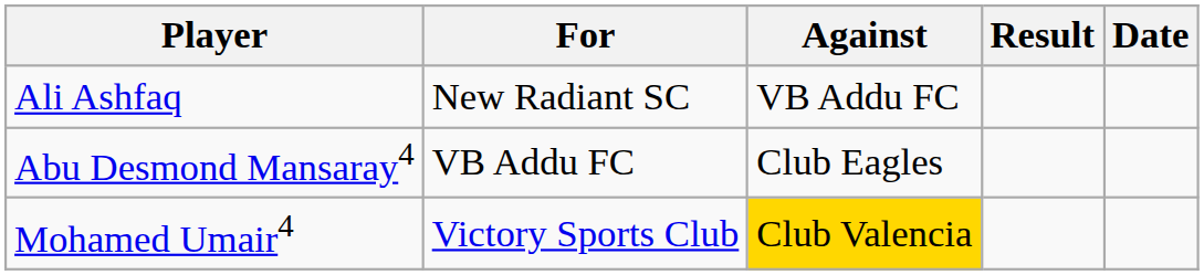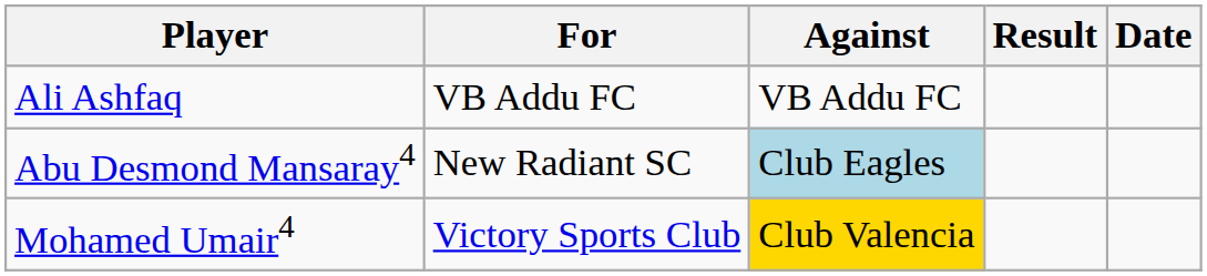 <table class="wikitable sortable">
 <tr>
 <th>Player</th>
 <th>For</th>
 <th>Against</th>
 <th align=center>Result</th>
 <th>Date</th>
 </tr>
 <tr>
 <td> <a href='#'>Ali Ashfaq</a></td>
-<td>New Radiant SC</td>
+<td>VB Addu FC</td>
 <td>VB Addu FC</td>
 <td align="center"></td>
 <td></td>
 </tr>
 <tr>
 <td> <a href='#'>Abu Desmond Mansaray</a><sup>4</sup></td>
-<td>VB Addu FC</td>
-<td>Club Eagles</td>
+<td>New Radiant SC</td>
+<td style="background: lightblue;">Club Eagles</td>
 <td align="center"></td>
 <td></td>
 </tr>
 <tr>
 <td> <a href='#'>Mohamed Umair</a><sup>4</sup></td>
 <td><a href='#'>Victory Sports Club</a></td>
 <td style="background: gold;">Club Valencia</td>
 <td align="center"></td>
 <td></td>
 </tr>
 </table>
